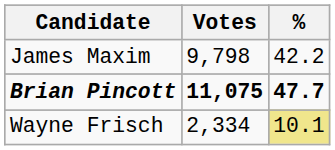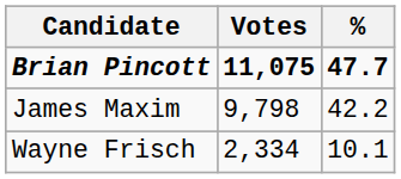 <table class="wikitable" align="left">
 <tr>
 <th>Candidate</th>
 <th>Votes</th>
 <th>%</th>
 </tr>
 <tr>
+<td><strong><em>Brian Pincott</em></strong></td>
+<td><strong>11,075</strong></td>
+<td><strong>47.7</strong></td>
+</tr>
+<tr>
 <td>James Maxim</td>
 <td>9,798</td>
 <td>42.2</td>
 </tr>
 <tr>
-<td><strong><em>Brian Pincott</em></strong></td>
-<td><strong>11,075</strong></td>
-<td><strong>47.7</strong></td>
-</tr>
-<tr>
 <td>Wayne Frisch</td>
 <td>2,334</td>
-<td style="background: khaki;">10.1</td>
+<td>10.1</td>
 </tr>
 </table>
